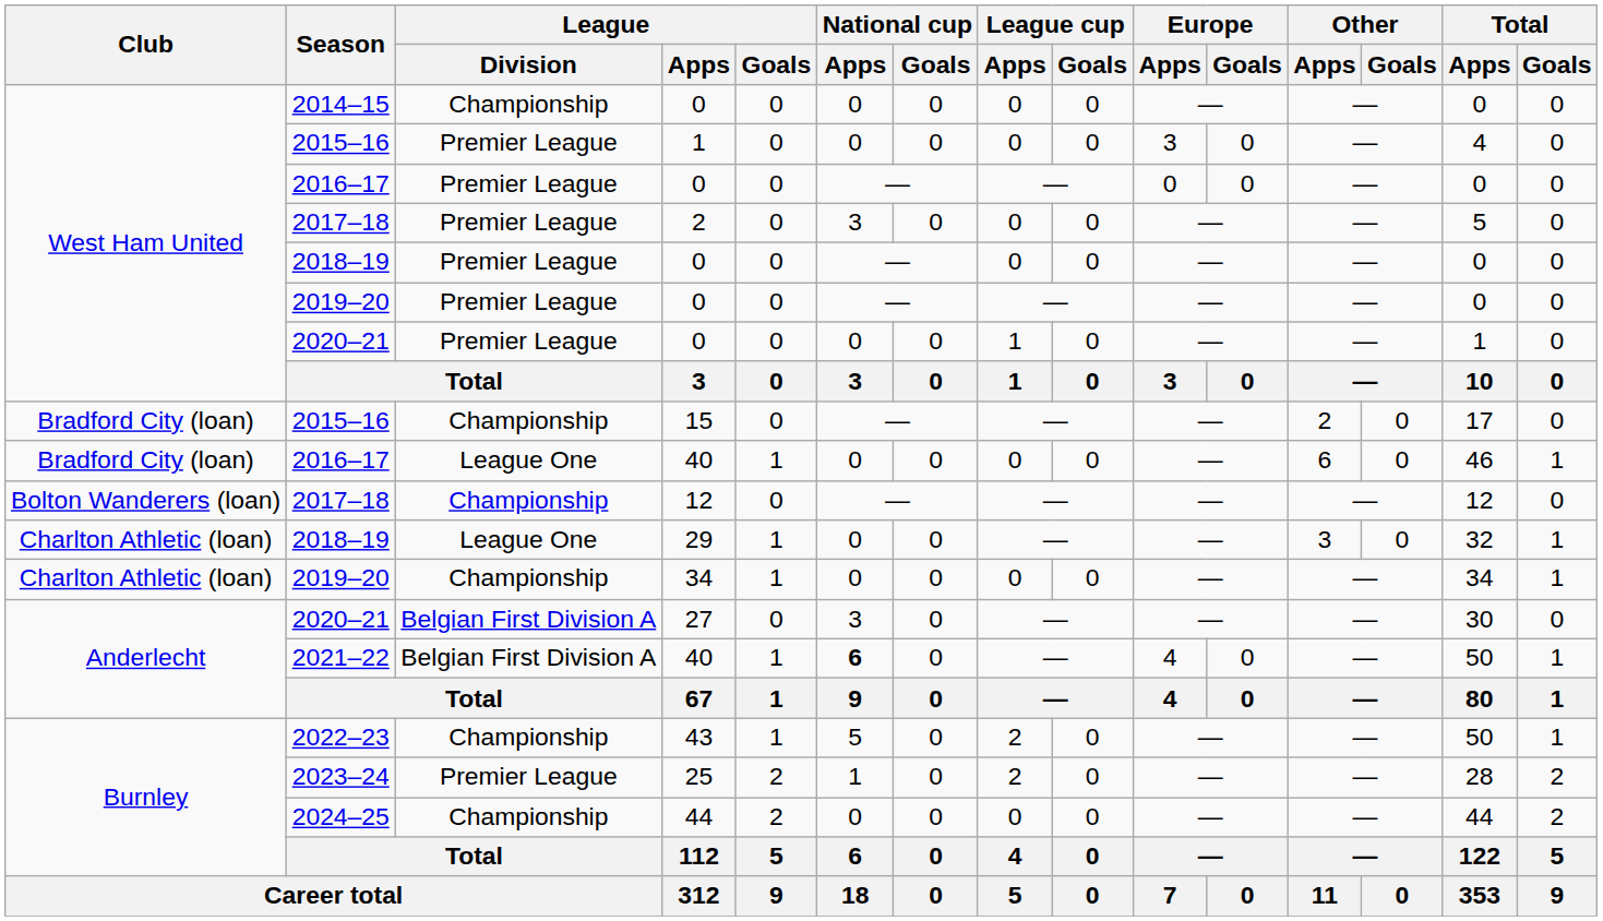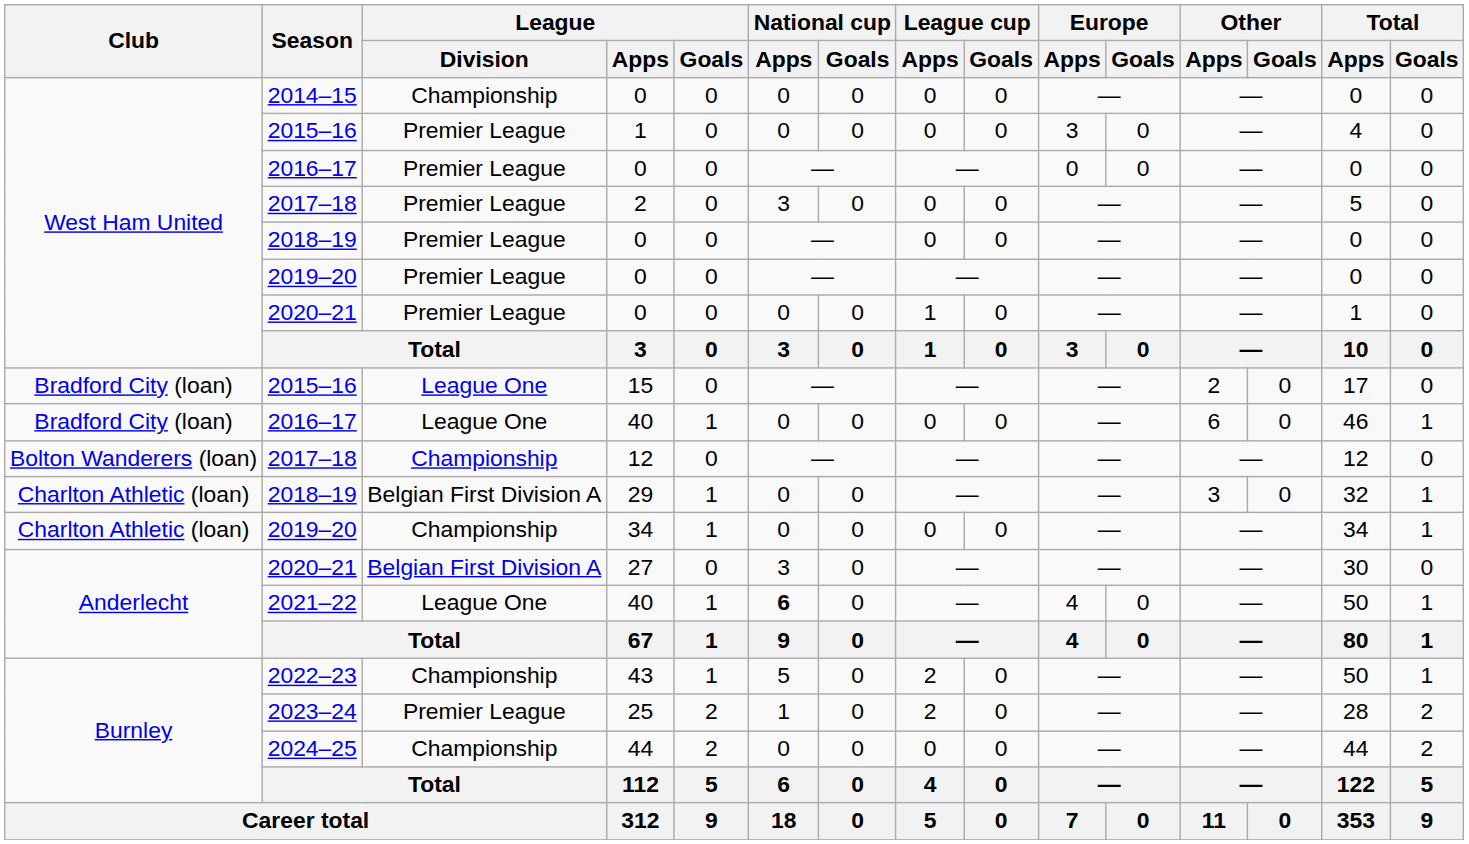 <table class=wikitable style=text-align:center>
 <tr>
 <th rowspan="2">Club</th>
 <th rowspan="2">Season</th>
 <th colspan="3">League</th>
 <th colspan="2">National cup</th>
 <th colspan="2">League cup</th>
 <th colspan="2">Europe</th>
 <th colspan="2">Other</th>
 <th colspan="2">Total</th>
 </tr>
 <tr>
 <th>Division</th>
 <th>Apps</th>
 <th>Goals</th>
 <th>Apps</th>
 <th>Goals</th>
 <th>Apps</th>
 <th>Goals</th>
 <th>Apps</th>
 <th>Goals</th>
 <th>Apps</th>
 <th>Goals</th>
 <th>Apps</th>
 <th>Goals</th>
 </tr>
 <tr>
 <td rowspan="8"><a href='#'>West Ham United</a></td>
 <td><a href='#'>2014–15</a></td>
 <td>Championship</td>
 <td>0</td>
 <td>0</td>
 <td>0</td>
 <td>0</td>
 <td>0</td>
 <td>0</td>
 <td colspan="2">—</td>
 <td colspan="2">—</td>
 <td>0</td>
 <td>0</td>
 </tr>
 <tr>
 <td><a href='#'>2015–16</a></td>
 <td>Premier League</td>
 <td>1</td>
 <td>0</td>
 <td>0</td>
 <td>0</td>
 <td>0</td>
 <td>0</td>
 <td>3</td>
 <td>0</td>
 <td colspan="2">—</td>
 <td>4</td>
 <td>0</td>
 </tr>
 <tr>
 <td><a href='#'>2016–17</a></td>
 <td>Premier League</td>
 <td>0</td>
 <td>0</td>
 <td colspan="2">—</td>
 <td colspan="2">—</td>
 <td>0</td>
 <td>0</td>
 <td colspan="2">—</td>
 <td>0</td>
 <td>0</td>
 </tr>
 <tr>
 <td><a href='#'>2017–18</a></td>
 <td>Premier League</td>
 <td>2</td>
 <td>0</td>
 <td>3</td>
 <td>0</td>
 <td>0</td>
 <td>0</td>
 <td colspan="2">—</td>
 <td colspan="2">—</td>
 <td>5</td>
 <td>0</td>
 </tr>
 <tr>
 <td><a href='#'>2018–19</a></td>
 <td>Premier League</td>
 <td>0</td>
 <td>0</td>
 <td colspan="2">—</td>
 <td>0</td>
 <td>0</td>
 <td colspan="2">—</td>
 <td colspan="2">—</td>
 <td>0</td>
 <td>0</td>
 </tr>
 <tr>
 <td><a href='#'>2019–20</a></td>
 <td>Premier League</td>
 <td>0</td>
 <td>0</td>
 <td colspan="2">—</td>
 <td colspan="2">—</td>
 <td colspan="2">—</td>
 <td colspan="2">—</td>
 <td>0</td>
 <td>0</td>
 </tr>
 <tr>
 <td><a href='#'>2020–21</a></td>
 <td>Premier League</td>
 <td>0</td>
 <td>0</td>
 <td>0</td>
 <td>0</td>
 <td>1</td>
 <td>0</td>
 <td colspan="2">—</td>
 <td colspan="2">—</td>
 <td>1</td>
 <td>0</td>
 </tr>
 <tr>
 <th colspan="2">Total</th>
 <th>3</th>
 <th>0</th>
 <th>3</th>
 <th>0</th>
 <th>1</th>
 <th>0</th>
 <th>3</th>
 <th>0</th>
 <th colspan="2">—</th>
 <th>10</th>
 <th>0</th>
 </tr>
 <tr>
 <td><a href='#'>Bradford City</a> (loan)</td>
 <td><a href='#'>2015–16</a></td>
-<td>Championship</td>
+<td><a href='#'>League One</a></td>
 <td>15</td>
 <td>0</td>
 <td colspan="2">—</td>
 <td colspan="2">—</td>
 <td colspan="2">—</td>
 <td>2</td>
 <td>0</td>
 <td>17</td>
 <td>0</td>
 </tr>
 <tr>
 <td><a href='#'>Bradford City</a> (loan)</td>
 <td><a href='#'>2016–17</a></td>
 <td>League One</td>
 <td>40</td>
 <td>1</td>
 <td>0</td>
 <td>0</td>
 <td>0</td>
 <td>0</td>
 <td colspan="2">—</td>
 <td>6</td>
 <td>0</td>
 <td>46</td>
 <td>1</td>
 </tr>
 <tr>
 <td><a href='#'>Bolton Wanderers</a> (loan)</td>
 <td><a href='#'>2017–18</a></td>
 <td><a href='#'>Championship</a></td>
 <td>12</td>
 <td>0</td>
 <td colspan="2">—</td>
 <td colspan="2">—</td>
 <td colspan="2">—</td>
 <td colspan="2">—</td>
 <td>12</td>
 <td>0</td>
 </tr>
 <tr>
 <td><a href='#'>Charlton Athletic</a> (loan)</td>
 <td><a href='#'>2018–19</a></td>
-<td>League One</td>
+<td>Belgian First Division A</td>
 <td>29</td>
 <td>1</td>
 <td>0</td>
 <td>0</td>
 <td colspan="2">—</td>
 <td colspan="2">—</td>
 <td>3</td>
 <td>0</td>
 <td>32</td>
 <td>1</td>
 </tr>
 <tr>
 <td><a href='#'>Charlton Athletic</a> (loan)</td>
 <td><a href='#'>2019–20</a></td>
 <td>Championship</td>
 <td>34</td>
 <td>1</td>
 <td>0</td>
 <td>0</td>
 <td>0</td>
 <td>0</td>
 <td colspan="2">—</td>
 <td colspan="2">—</td>
 <td>34</td>
 <td>1</td>
 </tr>
 <tr>
 <td rowspan="3"><a href='#'>Anderlecht</a></td>
 <td><a href='#'>2020–21</a></td>
 <td><a href='#'>Belgian First Division A</a></td>
 <td>27</td>
 <td>0</td>
 <td>3</td>
 <td>0</td>
 <td colspan="2">—</td>
 <td colspan="2">—</td>
 <td colspan="2">—</td>
 <td>30</td>
 <td>0</td>
 </tr>
 <tr>
 <td><a href='#'>2021–22</a></td>
-<td>Belgian First Division A</td>
+<td>League One</td>
 <td>40</td>
 <td>1</td>
 <td><strong>6</strong></td>
 <td>0</td>
 <td colspan="2">—</td>
 <td>4</td>
 <td>0</td>
 <td colspan="2">—</td>
 <td>50</td>
 <td>1</td>
 </tr>
 <tr>
 <th colspan="2">Total</th>
 <th>67</th>
 <th>1</th>
 <th>9</th>
 <th>0</th>
 <th colspan="2">—</th>
 <th>4</th>
 <th>0</th>
 <th colspan="2">—</th>
 <th>80</th>
 <th>1</th>
 </tr>
 <tr>
 <td rowspan="4"><a href='#'>Burnley</a></td>
 <td><a href='#'>2022–23</a></td>
 <td>Championship</td>
 <td>43</td>
 <td>1</td>
 <td>5</td>
 <td>0</td>
 <td>2</td>
 <td>0</td>
 <td colspan="2">—</td>
 <td colspan="2">—</td>
 <td>50</td>
 <td>1</td>
 </tr>
 <tr>
 <td><a href='#'>2023–24</a></td>
 <td>Premier League</td>
 <td>25</td>
 <td>2</td>
 <td>1</td>
 <td>0</td>
 <td>2</td>
 <td>0</td>
 <td colspan="2">—</td>
 <td colspan="2">—</td>
 <td>28</td>
 <td>2</td>
 </tr>
 <tr>
 <td><a href='#'>2024–25</a></td>
 <td>Championship</td>
 <td>44</td>
 <td>2</td>
 <td>0</td>
 <td>0</td>
 <td>0</td>
 <td>0</td>
 <td colspan="2">—</td>
 <td colspan="2">—</td>
 <td>44</td>
 <td>2</td>
 </tr>
 <tr>
 <th colspan="2">Total</th>
 <th>112</th>
 <th>5</th>
 <th>6</th>
 <th>0</th>
 <th>4</th>
 <th>0</th>
 <th colspan="2">—</th>
 <th colspan="2">—</th>
 <th>122</th>
 <th>5</th>
 </tr>
 <tr>
 <th colspan="3">Career total</th>
 <th>312</th>
 <th>9</th>
 <th>18</th>
 <th>0</th>
 <th>5</th>
 <th>0</th>
 <th>7</th>
 <th>0</th>
 <th>11</th>
 <th>0</th>
 <th>353</th>
 <th>9</th>
 </tr>
 </table>
